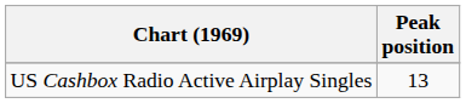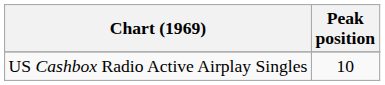 <table class="wikitable">
 <tr>
 <th style="text-align:center">Chart (1969)</th>
 <th style="text-align:center;">Peak<br>position</th>
 </tr>
 <tr>
 </tr>
 <tr>
 </tr>
 <tr>
 <td>US <em>Cashbox</em> Radio Active Airplay Singles</td>
-<td style="text-align:center;">13</td>
+<td style="text-align:center;">10</td>
 </tr>
 </table>
